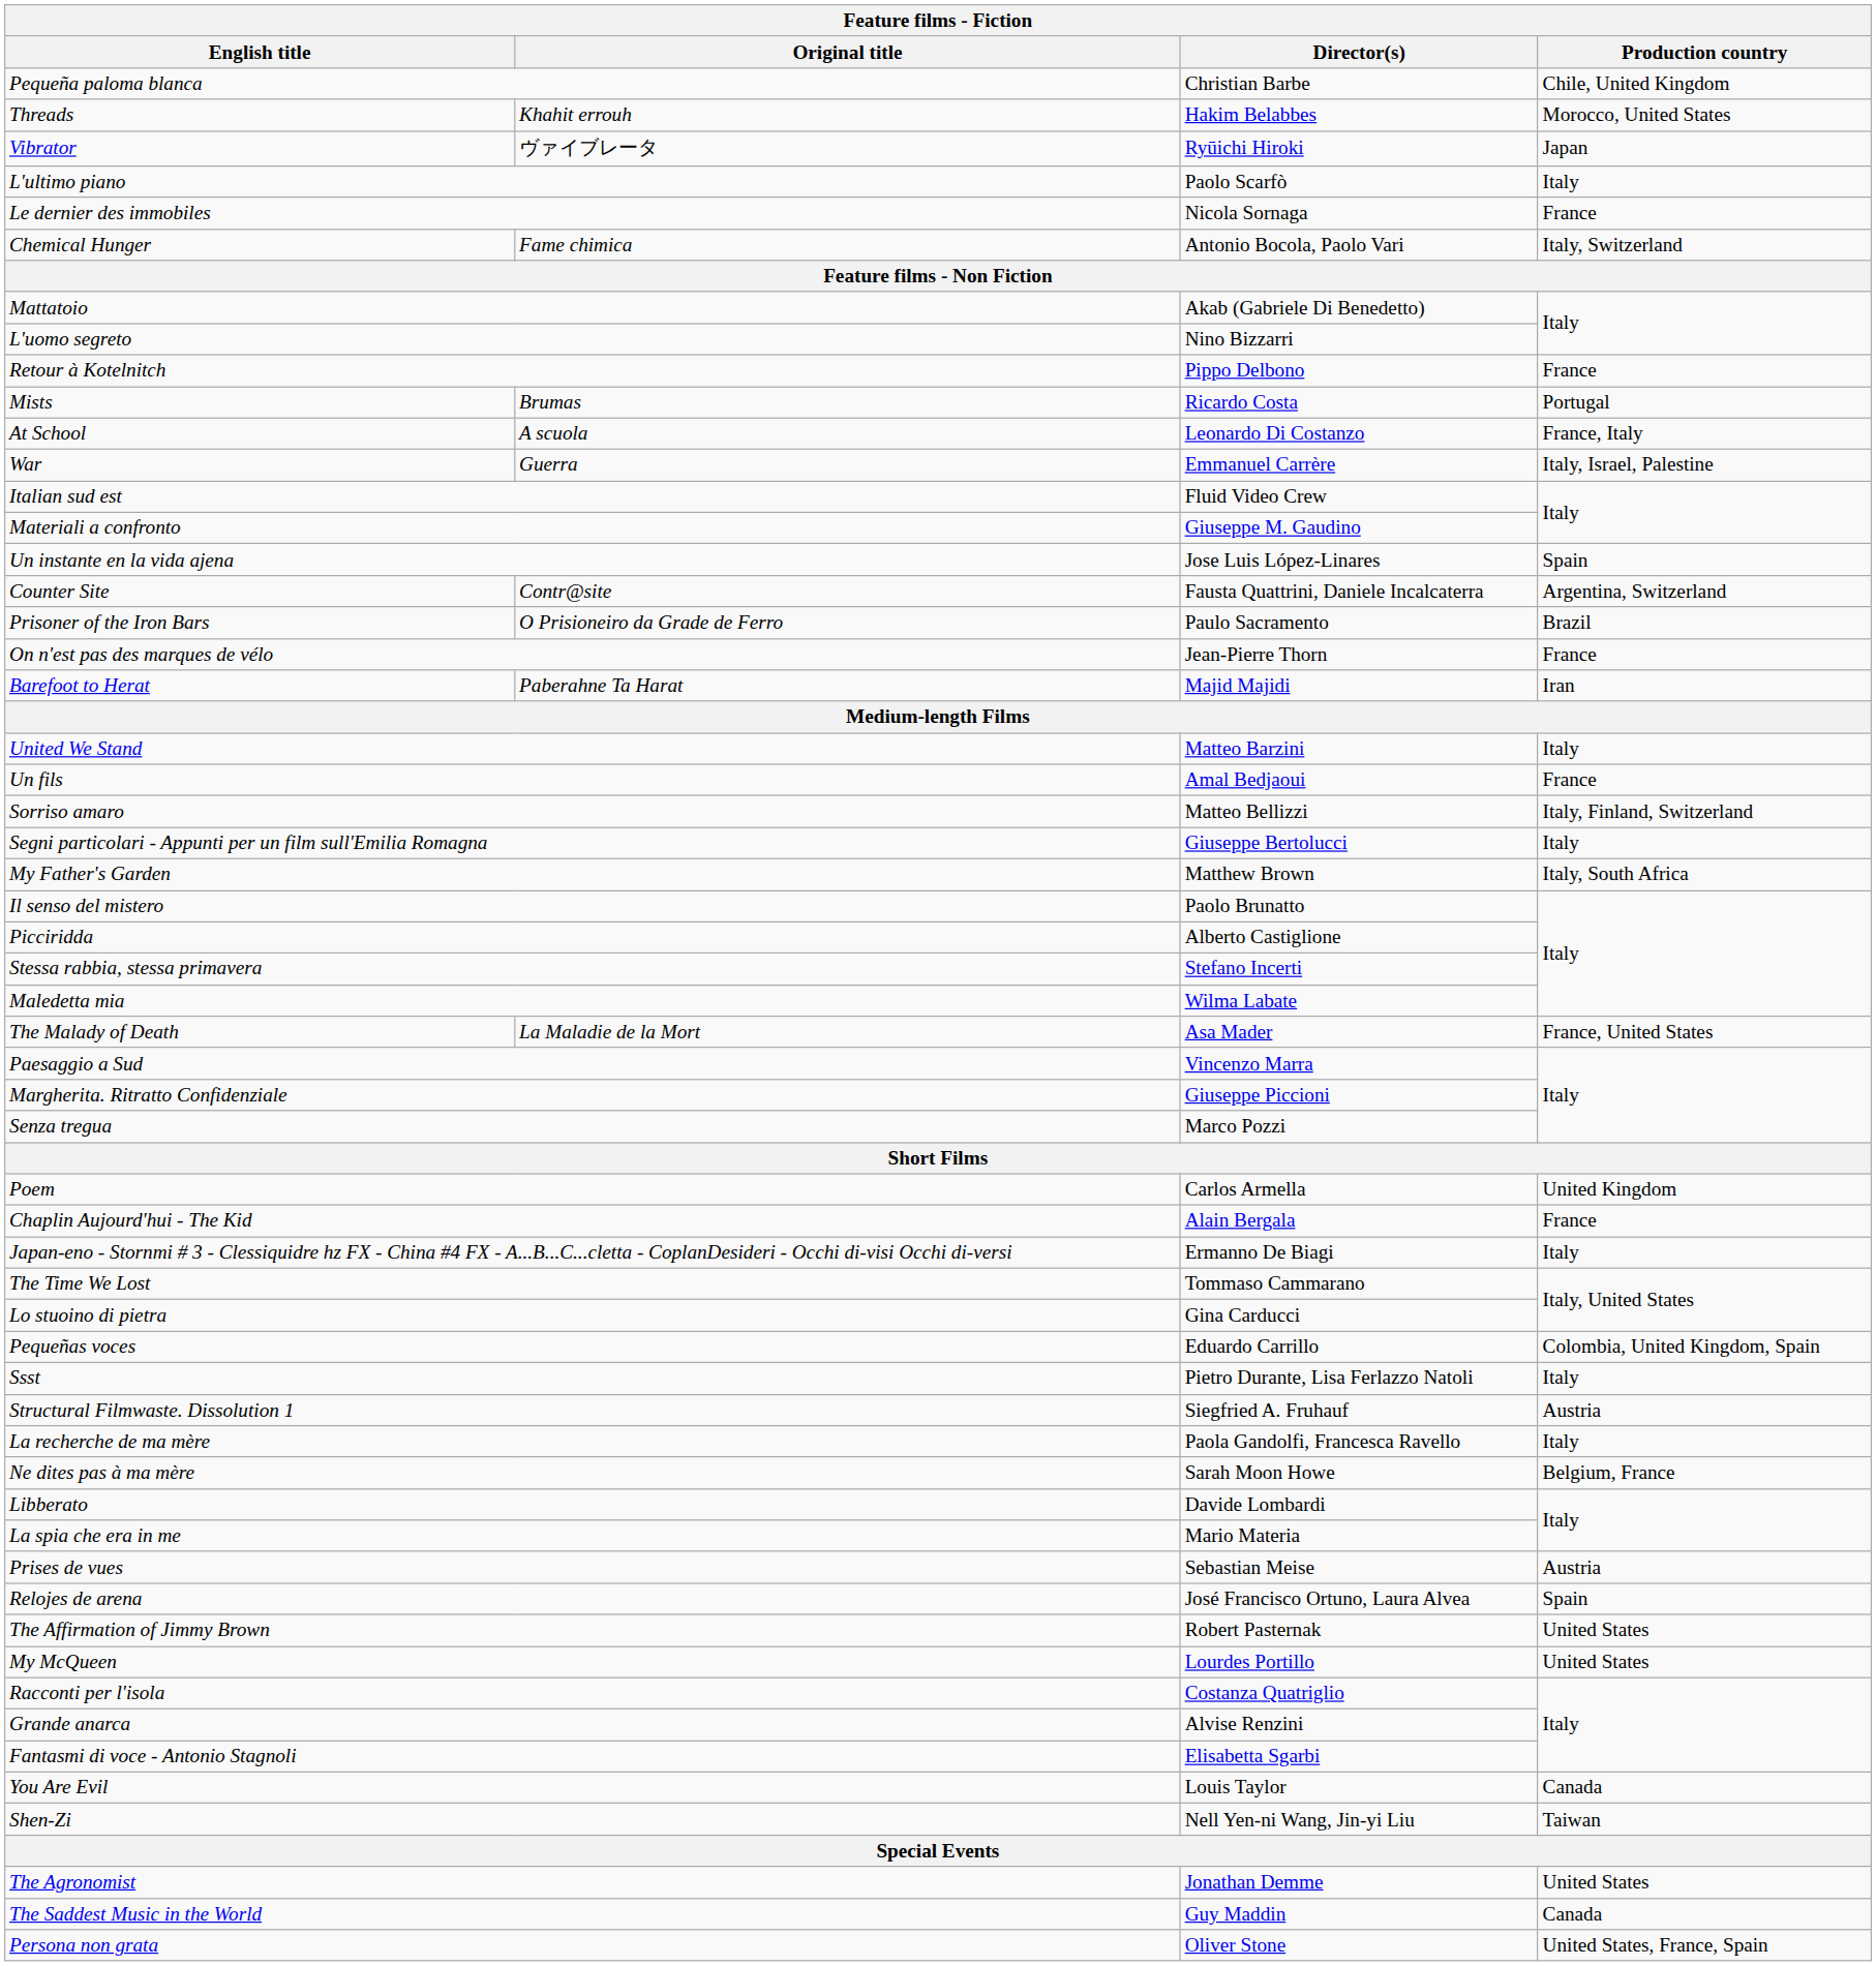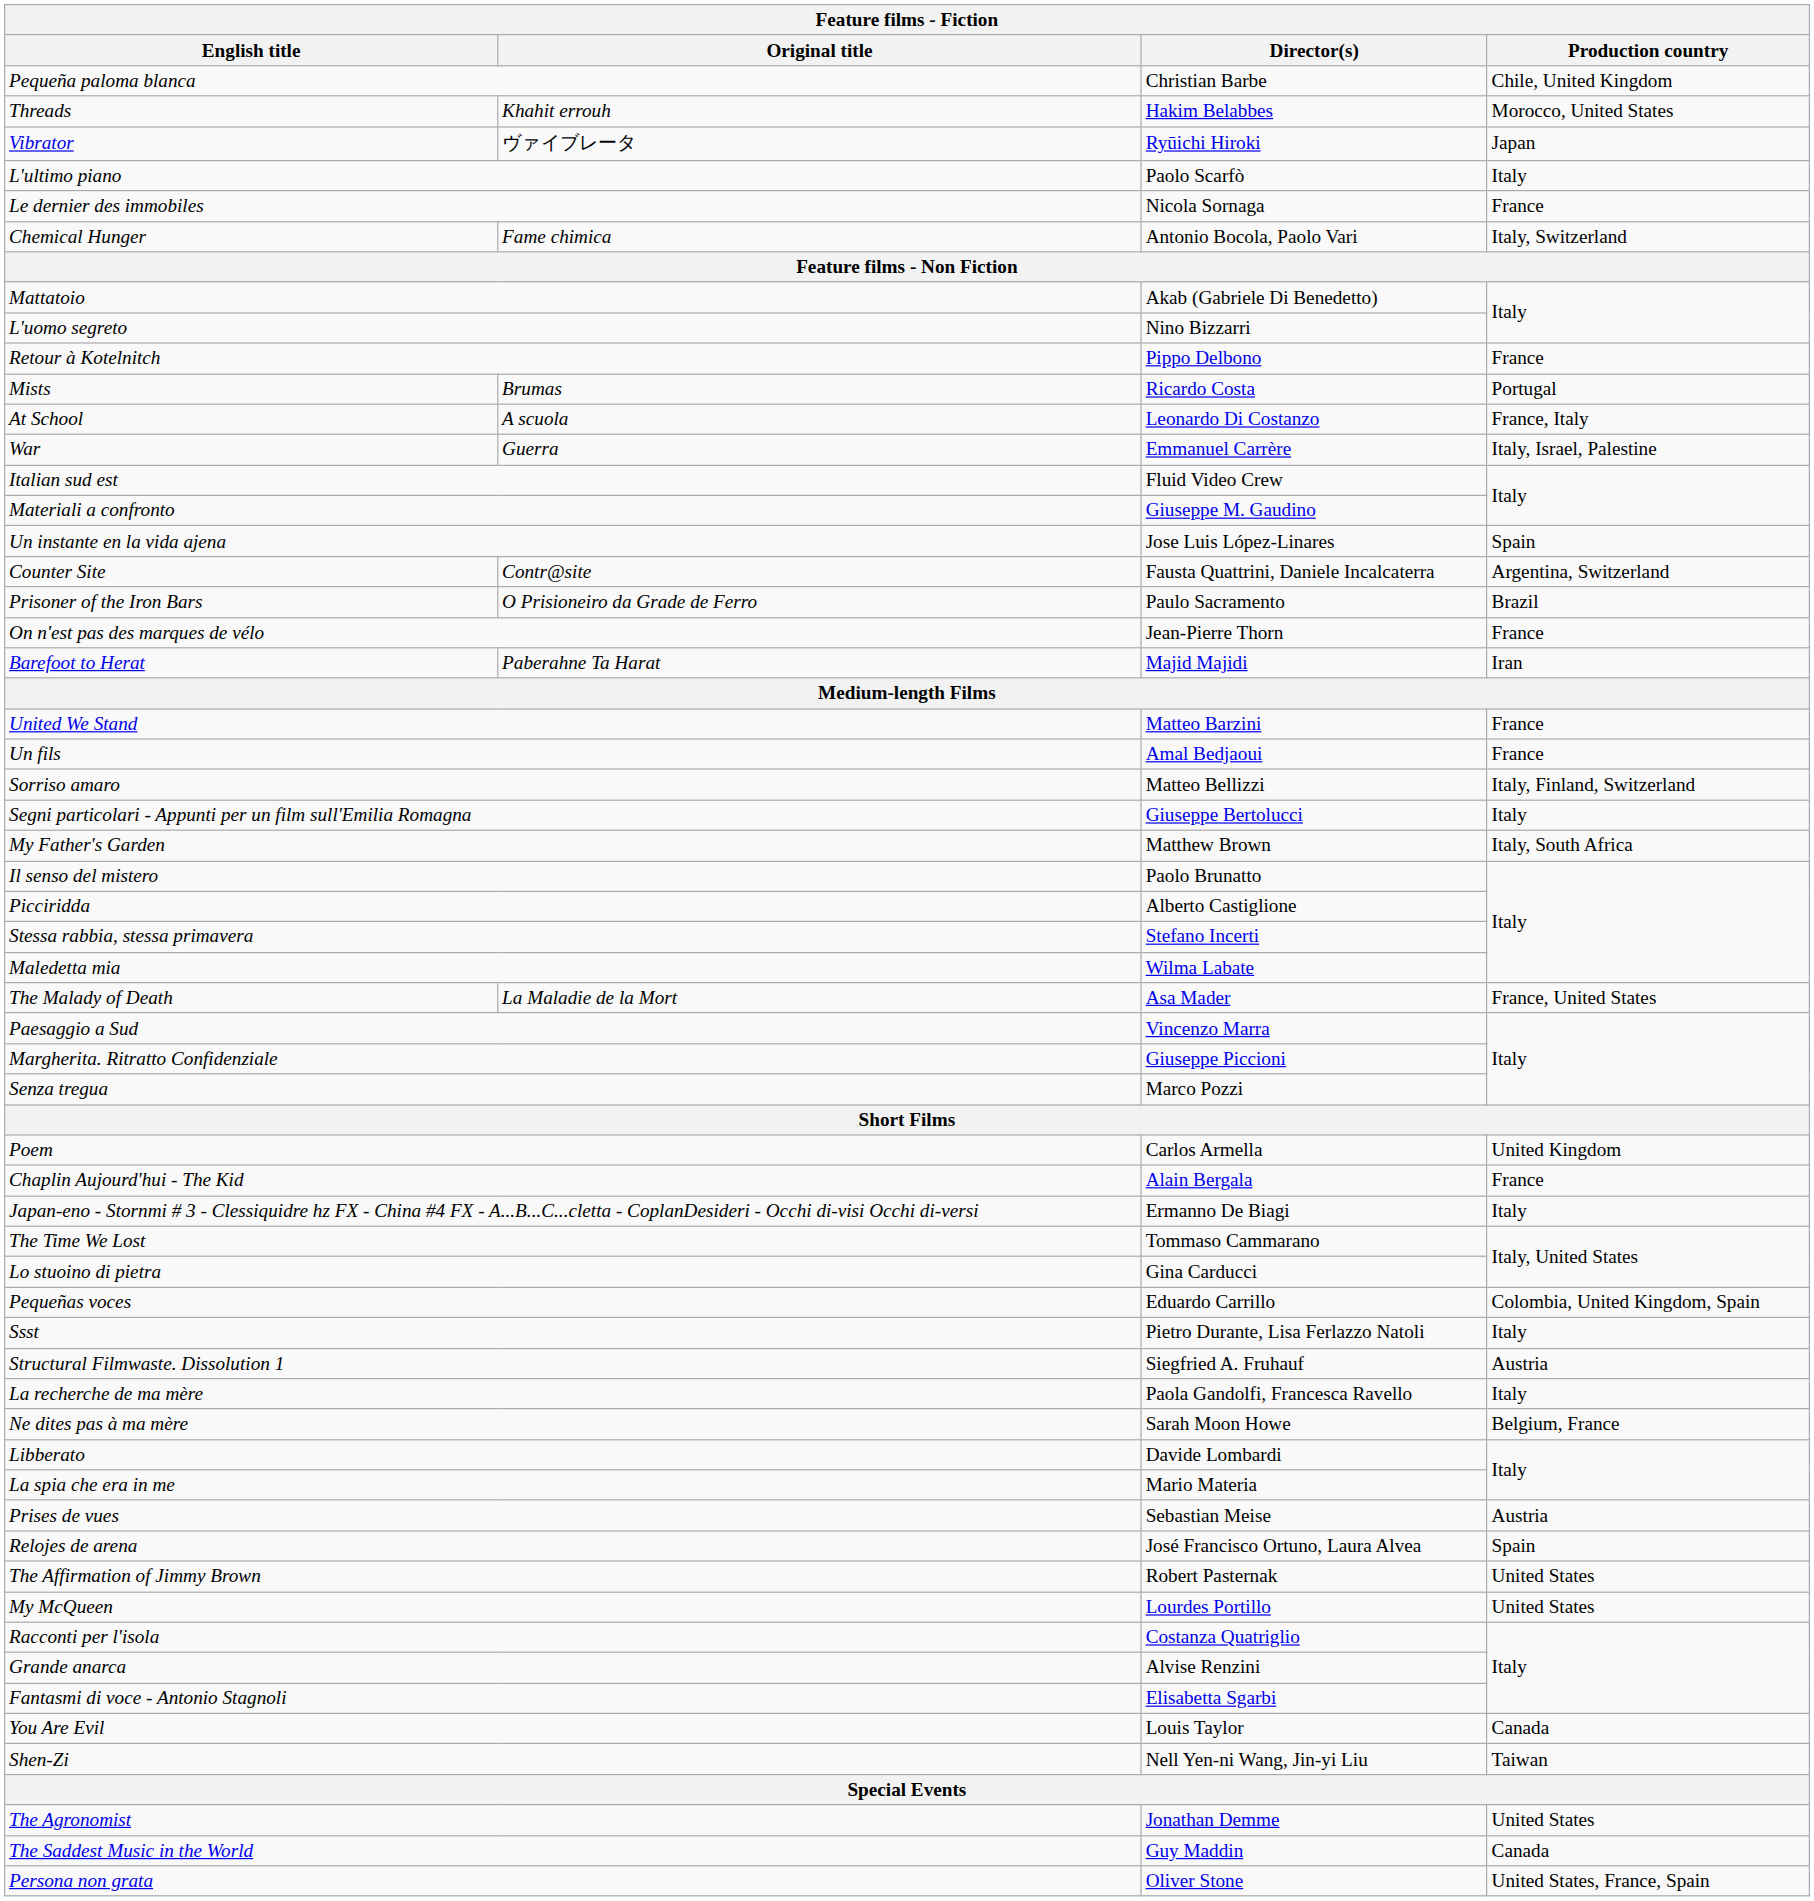 <table class="wikitable" style="width:95%; margin-bottom:0px">
 <tr>
 <th colspan=4>Feature films - Fiction</th>
 </tr>
 <tr>
 <th>English title</th>
 <th>Original title</th>
 <th>Director(s)</th>
 <th>Production country</th>
 </tr>
 <tr>
 <td colspan=2><em>Pequeña paloma blanca</em></td>
 <td data-sort-value="Barbe">Christian Barbe</td>
 <td>Chile, United Kingdom</td>
 </tr>
 <tr>
 <td><em>Threads</em></td>
 <td><em>Khahit errouh</em></td>
 <td data-sort-value="Belabbes"><a href='#'>Hakim Belabbes</a></td>
 <td>Morocco, United States</td>
 </tr>
 <tr>
 <td><em><a href='#'>Vibrator</a></em></td>
 <td>ヴァイブレータ</td>
 <td data-sort-value="Hiroki"><a href='#'>Ryūichi Hiroki</a></td>
 <td>Japan</td>
 </tr>
 <tr>
 <td colspan=2><em>L'ultimo piano</em></td>
 <td data-sort-value="Scarfò">Paolo Scarfò</td>
 <td>Italy</td>
 </tr>
 <tr>
 <td colspan=2><em>Le dernier des immobiles</em></td>
 <td data-sort-value="Sornaga">Nicola Sornaga</td>
 <td>France</td>
 </tr>
 <tr>
 <td><em>Chemical Hunger</em></td>
 <td><em>Fame chimica</em></td>
 <td data-sort-value="Bocola">Antonio Bocola, Paolo Vari</td>
 <td>Italy, Switzerland</td>
 </tr>
 <tr>
 <th colspan="4">Feature films - Non Fiction</th>
 </tr>
 <tr>
 <td colspan="2"><em>Mattatoio</em></td>
 <td>Akab (Gabriele Di Benedetto)</td>
 <td rowspan="2">Italy</td>
 </tr>
 <tr>
 <td colspan="2"><em>L'uomo segreto</em></td>
 <td>Nino Bizzarri</td>
 </tr>
 <tr>
 <td colspan="2"><em>Retour à Kotelnitch</em></td>
 <td><a href='#'>Pippo Delbono</a></td>
 <td>France</td>
 </tr>
 <tr>
 <td><em>Mists</em></td>
 <td><em>Brumas</em></td>
 <td><a href='#'>Ricardo Costa</a></td>
 <td>Portugal</td>
 </tr>
 <tr>
 <td><em>At School</em></td>
 <td><em>A scuola</em></td>
 <td><a href='#'>Leonardo Di Costanzo</a></td>
 <td>France, Italy</td>
 </tr>
 <tr>
 <td><em>War</em></td>
 <td><em>Guerra</em></td>
 <td><a href='#'>Emmanuel Carrère</a></td>
 <td>Italy, Israel, Palestine</td>
 </tr>
 <tr>
 <td colspan="2"><em>Italian sud est</em></td>
 <td>Fluid Video Crew</td>
 <td rowspan="2">Italy</td>
 </tr>
 <tr>
 <td colspan="2"><em>Materiali a confronto</em></td>
 <td><a href='#'>Giuseppe M. Gaudino</a></td>
 </tr>
 <tr>
 <td colspan="2"><em>Un instante en la vida ajena</em></td>
 <td>Jose Luis López-Linares</td>
 <td>Spain</td>
 </tr>
 <tr>
 <td><em>Counter Site</em></td>
 <td><em>Contr@site</em></td>
 <td>Fausta Quattrini, Daniele Incalcaterra</td>
 <td>Argentina, Switzerland</td>
 </tr>
 <tr>
 <td><em>Prisoner of the Iron Bars</em></td>
 <td><em>O Prisioneiro da Grade de Ferro</em></td>
 <td>Paulo Sacramento</td>
 <td>Brazil</td>
 </tr>
 <tr>
 <td colspan="2"><em>On n'est pas des marques de vélo</em></td>
 <td>Jean-Pierre Thorn</td>
 <td>France</td>
 </tr>
 <tr>
 <td><em><a href='#'>Barefoot to Herat</a></em></td>
 <td><em>Paberahne Ta Harat</em></td>
 <td><a href='#'>Majid Majidi</a></td>
 <td>Iran</td>
 </tr>
 <tr>
 <th colspan="4">Medium-length Films</th>
 </tr>
 <tr>
 <td colspan="2"><em><a href='#'>United We Stand</a></em></td>
 <td><a href='#'>Matteo Barzini</a></td>
-<td>Italy</td>
+<td>France</td>
 </tr>
 <tr>
 <td colspan="2"><em>Un fils</em></td>
 <td><a href='#'>Amal Bedjaoui</a></td>
 <td>France</td>
 </tr>
 <tr>
 <td colspan="2"><em>Sorriso amaro</em></td>
 <td>Matteo Bellizzi</td>
 <td>Italy, Finland, Switzerland</td>
 </tr>
 <tr>
 <td colspan="2"><em>Segni particolari - Appunti per un film sull'Emilia Romagna</em></td>
 <td><a href='#'>Giuseppe Bertolucci</a></td>
 <td>Italy</td>
 </tr>
 <tr>
 <td colspan="2"><em>My Father's Garden</em></td>
 <td>Matthew Brown</td>
 <td>Italy, South Africa</td>
 </tr>
 <tr>
 <td colspan="2"><em>Il senso del mistero</em></td>
 <td>Paolo Brunatto</td>
 <td rowspan="4">Italy</td>
 </tr>
 <tr>
 <td colspan="2"><em>Picciridda</em></td>
 <td>Alberto Castiglione</td>
 </tr>
 <tr>
 <td colspan="2"><em>Stessa rabbia, stessa primavera</em></td>
 <td><a href='#'>Stefano Incerti</a></td>
 </tr>
 <tr>
 <td colspan="2"><em>Maledetta mia</em></td>
 <td><a href='#'>Wilma Labate</a></td>
 </tr>
 <tr>
 <td><em>The Malady of Death</em></td>
 <td><em>La Maladie de la Mort</em></td>
 <td><a href='#'>Asa Mader</a></td>
 <td>France, United States</td>
 </tr>
 <tr>
 <td colspan="2"><em>Paesaggio a Sud</em></td>
 <td><a href='#'>Vincenzo Marra</a></td>
 <td rowspan="3">Italy</td>
 </tr>
 <tr>
 <td colspan="2"><em>Margherita. Ritratto Confidenziale</em></td>
 <td><a href='#'>Giuseppe Piccioni</a></td>
 </tr>
 <tr>
 <td colspan="2"><em>Senza tregua</em></td>
 <td>Marco Pozzi</td>
 </tr>
 <tr>
 <th colspan="4">Short Films</th>
 </tr>
 <tr>
 <td colspan="2"><em>Poem</em></td>
 <td>Carlos Armella</td>
 <td>United Kingdom</td>
 </tr>
 <tr>
 <td colspan="2"><em>Chaplin Aujourd'hui - The Kid</em></td>
 <td><a href='#'>Alain Bergala</a></td>
 <td>France</td>
 </tr>
 <tr>
 <td colspan="2"><em>Japan-eno - Stornmi # 3 - Clessiquidre hz FX - China #4 FX - A...B...C...cletta - CoplanDesideri - Occhi di-visi Occhi di-versi</em></td>
 <td>Ermanno De Biagi</td>
 <td>Italy</td>
 </tr>
 <tr>
 <td colspan="2"><em>The Time We Lost</em></td>
 <td>Tommaso Cammarano</td>
 <td rowspan="2">Italy, United States</td>
 </tr>
 <tr>
 <td colspan="2"><em>Lo stuoino di pietra</em></td>
 <td>Gina Carducci</td>
 </tr>
 <tr>
 <td colspan="2"><em>Pequeñas voces</em></td>
 <td>Eduardo Carrillo</td>
 <td>Colombia, United Kingdom, Spain</td>
 </tr>
 <tr>
 <td colspan="2"><em>Ssst</em></td>
 <td>Pietro Durante, Lisa Ferlazzo Natoli</td>
 <td>Italy</td>
 </tr>
 <tr>
 <td colspan="2"><em>Structural Filmwaste. Dissolution 1</em></td>
 <td>Siegfried A. Fruhauf</td>
 <td>Austria</td>
 </tr>
 <tr>
 <td colspan="2"><em>La recherche de ma mère</em></td>
 <td>Paola Gandolfi, Francesca Ravello</td>
 <td>Italy</td>
 </tr>
 <tr>
 <td colspan="2"><em>Ne dites pas à ma mère</em></td>
 <td>Sarah Moon Howe</td>
 <td>Belgium, France</td>
 </tr>
 <tr>
 <td colspan="2"><em>Libberato</em></td>
 <td>Davide Lombardi</td>
 <td rowspan="2">Italy</td>
 </tr>
 <tr>
 <td colspan="2"><em>La spia che era in me</em></td>
 <td>Mario Materia</td>
 </tr>
 <tr>
 <td colspan="2"><em>Prises de vues</em></td>
 <td>Sebastian Meise</td>
 <td>Austria</td>
 </tr>
 <tr>
 <td colspan="2"><em>Relojes de arena</em></td>
 <td>José Francisco Ortuno, Laura Alvea</td>
 <td>Spain</td>
 </tr>
 <tr>
 <td colspan="2"><em>The Affirmation of Jimmy Brown</em></td>
 <td>Robert Pasternak</td>
 <td>United States</td>
 </tr>
 <tr>
 <td colspan="2"><em>My McQueen</em></td>
 <td><a href='#'>Lourdes Portillo</a></td>
 <td>United States</td>
 </tr>
 <tr>
 <td colspan="2"><em>Racconti per l'isola</em></td>
 <td><a href='#'>Costanza Quatriglio</a></td>
 <td rowspan="3">Italy</td>
 </tr>
 <tr>
 <td colspan="2"><em>Grande anarca</em></td>
 <td>Alvise Renzini</td>
 </tr>
 <tr>
 <td colspan="2"><em>Fantasmi di voce - Antonio Stagnoli</em></td>
 <td><a href='#'>Elisabetta Sgarbi</a></td>
 </tr>
 <tr>
 <td colspan="2"><em>You Are Evil</em></td>
 <td>Louis Taylor</td>
 <td>Canada</td>
 </tr>
 <tr>
 <td colspan="2"><em>Shen-Zi</em></td>
 <td>Nell Yen-ni Wang, Jin-yi Liu</td>
 <td>Taiwan</td>
 </tr>
 <tr>
 <th colspan="4">Special Events</th>
 </tr>
 <tr>
 <td colspan="2"><em><a href='#'>The Agronomist</a></em></td>
 <td><a href='#'>Jonathan Demme</a></td>
 <td>United States</td>
 </tr>
 <tr>
 <td colspan="2"><em><a href='#'>The Saddest Music in the World</a></em></td>
 <td><a href='#'>Guy Maddin</a></td>
 <td>Canada</td>
 </tr>
 <tr>
 <td colspan="2"><em><a href='#'>Persona non grata</a></em></td>
 <td><a href='#'>Oliver Stone</a></td>
 <td>United States, France, Spain</td>
 </tr>
 </table>
